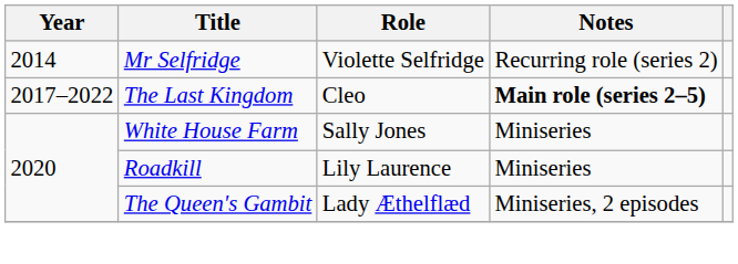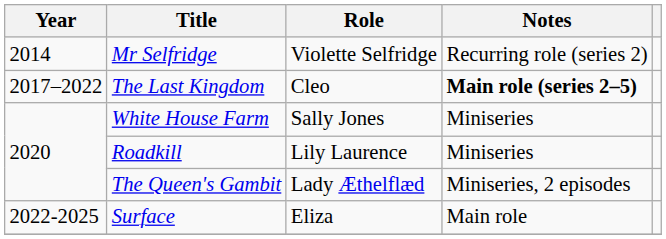 <table class="wikitable sortable">
 <tr>
 <th>Year</th>
 <th>Title</th>
 <th>Role</th>
 <th class="unsortable">Notes</th>
 <th class="unsortable"></th>
 </tr>
 <tr>
 <td>2014</td>
 <td><em><a href='#'>Mr Selfridge</a></em></td>
 <td>Violette Selfridge</td>
 <td>Recurring role (series 2)</td>
 <td></td>
 </tr>
 <tr>
 <td>2017–2022</td>
 <td><em><a href='#'>The Last Kingdom</a></em></td>
 <td>Cleo</td>
 <td><strong>Main role (series 2–5)</strong></td>
 <td></td>
 </tr>
 <tr>
 <td rowspan="3">2020</td>
 <td><em><a href='#'>White House Farm</a></em></td>
 <td>Sally Jones</td>
 <td>Miniseries</td>
 <td></td>
 </tr>
 <tr>
 <td><em><a href='#'>Roadkill</a></em></td>
 <td>Lily Laurence</td>
 <td>Miniseries</td>
 <td></td>
 </tr>
 <tr>
 <td><em><a href='#'>The Queen's Gambit</a></em></td>
 <td>Lady <a href='#'>Æthelflæd</a></td>
 <td>Miniseries, 2 episodes</td>
 <td></td>
 </tr>
 <tr>
+<td>2022-2025</td>
+<td><em><a href='#'>Surface</a></em></td>
+<td>Eliza</td>
+<td>Main role</td>
+<td></td>
+</tr>
+<tr>
 </tr>
 </table>
